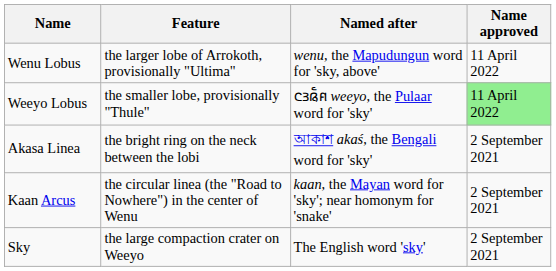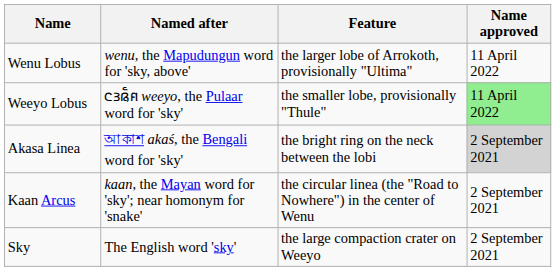 <table class="wikitable">
 <tr>
 <th width=100>Name</th>
+<th>Named after</th>
 <th>Feature</th>
-<th>Named after</th>
 <th>Name approved<br></th>
 </tr>
 <tr>
 <td>Wenu Lobus</td>
+<td><em>wenu</em>, the <a href='#'>Mapudungun</a> word for 'sky, above'</td>
 <td>the larger lobe of Arrokoth, provisionally "Ultima"</td>
-<td><em>wenu</em>, the <a href='#'>Mapudungun</a> word for 'sky, above'</td>
 <td>11 April 2022</td>
 </tr>
 <tr>
 <td>Weeyo Lobus</td>
+<td>𞤱𞤫𞥅𞤴𞤮 <em>weeyo</em>, the <a href='#'>Pulaar</a> word for 'sky'</td>
 <td>the smaller lobe, provisionally "Thule"</td>
-<td>𞤱𞤫𞥅𞤴𞤮 <em>weeyo</em>, the <a href='#'>Pulaar</a> word for 'sky'</td>
 <td style="background: lightgreen;">11 April 2022</td>
 </tr>
 <tr>
 <td>Akasa Linea</td>
+<td><a href='#'>আকাশ</a> <em>akaś</em>, the <a href='#'>Bengali</a> word for 'sky'</td>
 <td>the bright ring on the neck between the lobi</td>
-<td><a href='#'>আকাশ</a> <em>akaś</em>, the <a href='#'>Bengali</a> word for 'sky'</td>
-<td>2 September 2021</td>
+<td style="background: lightgrey;">2 September 2021</td>
 </tr>
 <tr>
 <td>Kaan <a href='#'>Arcus</a></td>
+<td><em>kaan</em>, the <a href='#'>Mayan</a> word for 'sky'; near homonym for 'snake'</td>
 <td>the circular linea (the "Road to Nowhere") in the center of Wenu</td>
-<td><em>kaan</em>, the <a href='#'>Mayan</a> word for 'sky'; near homonym for 'snake'</td>
 <td>2 September 2021</td>
 </tr>
 <tr>
 <td>Sky</td>
+<td>The English word '<a href='#'>sky</a>'</td>
 <td>the large compaction crater on Weeyo</td>
-<td>The English word '<a href='#'>sky</a>'</td>
 <td>2 September 2021</td>
 </tr>
 </table>
